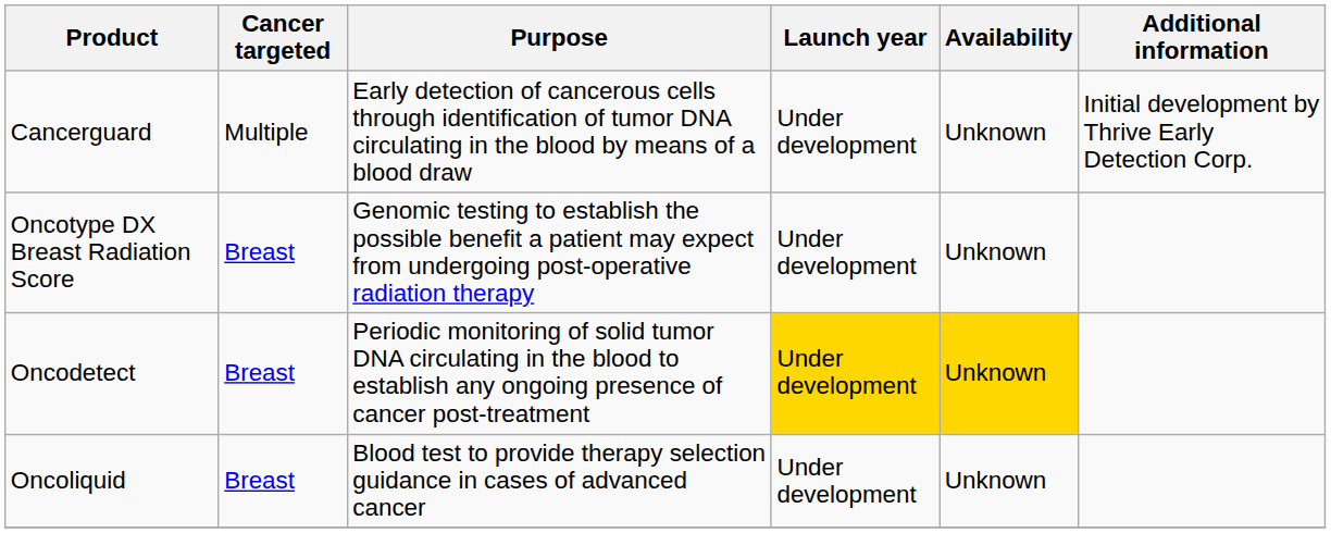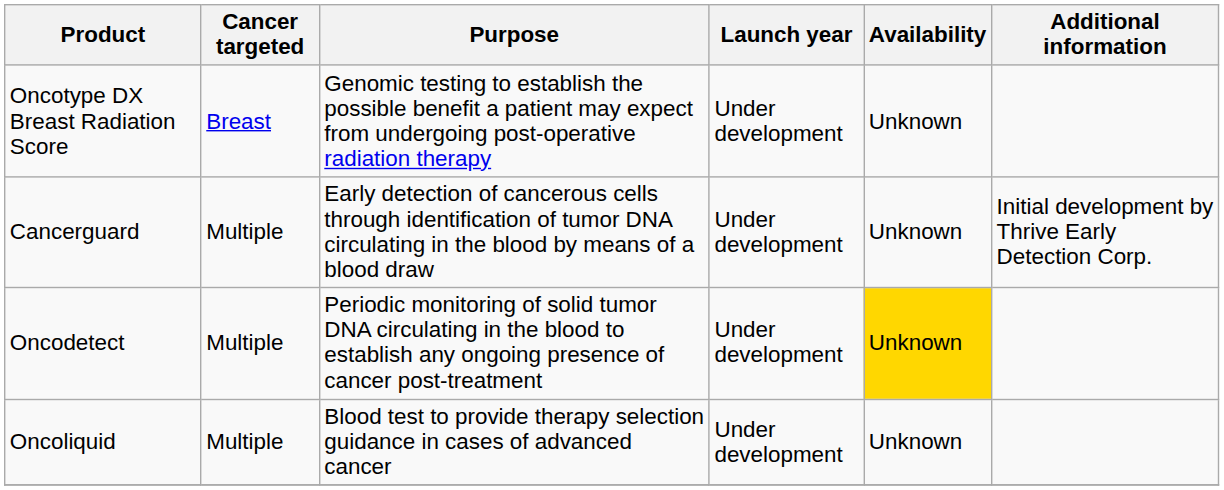 <table class="wikitable sortable">
 <tr>
 <th>Product</th>
 <th>Cancer targeted</th>
 <th>Purpose</th>
 <th>Launch year</th>
 <th>Availability</th>
 <th>Additional information</th>
 </tr>
 <tr>
+<td>Oncotype DX Breast Radiation Score</td>
+<td><a href='#'>Breast</a></td>
+<td>Genomic testing to establish the possible benefit a patient may expect from undergoing post-operative <a href='#'>radiation therapy</a></td>
+<td>Under development</td>
+<td>Unknown</td>
+<td></td>
+</tr>
+<tr>
 <td>Cancerguard</td>
 <td>Multiple</td>
 <td>Early detection of cancerous cells through identification of tumor DNA circulating in the blood by means of a blood draw</td>
 <td>Under development</td>
 <td>Unknown</td>
 <td>Initial development by Thrive Early Detection Corp.</td>
 </tr>
 <tr>
-<td>Oncotype DX Breast Radiation Score</td>
-<td><a href='#'>Breast</a></td>
-<td>Genomic testing to establish the possible benefit a patient may expect from undergoing post-operative <a href='#'>radiation therapy</a></td>
+<td>Oncodetect</td>
+<td>Multiple</td>
+<td>Periodic monitoring of solid tumor DNA circulating in the blood to establish any ongoing presence of cancer post-treatment</td>
 <td>Under development</td>
-<td>Unknown</td>
-<td></td>
-</tr>
-<tr>
-<td>Oncodetect</td>
-<td><a href='#'>Breast</a></td>
-<td>Periodic monitoring of solid tumor DNA circulating in the blood to establish any ongoing presence of cancer post-treatment</td>
-<td style="background: gold;">Under development</td>
 <td style="background: gold;">Unknown</td>
 <td></td>
 </tr>
 <tr>
 <td>Oncoliquid</td>
-<td><a href='#'>Breast</a></td>
+<td>Multiple</td>
 <td>Blood test to provide therapy selection guidance in cases of advanced cancer</td>
 <td>Under development</td>
 <td>Unknown</td>
 <td></td>
 </tr>
 <tr>
 </tr>
 </table>
